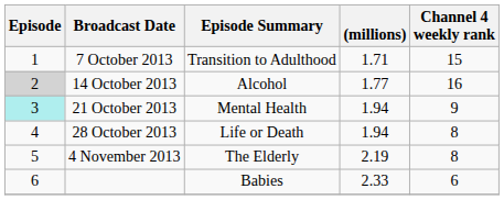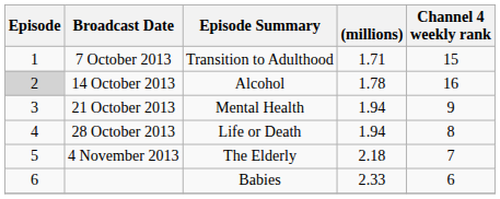 <table class=wikitable style="text-align:center">
 <tr>
 <th scope="col">Episode</th>
 <th scope="col">Broadcast Date</th>
 <th scope="col">Episode Summary</th>
 <th scope="col"><br>(millions)</th>
 <th scope="col">Channel 4<br>weekly rank</th>
 </tr>
 <tr>
 <td>1</td>
 <td>7 October 2013</td>
 <td>Transition to Adulthood</td>
 <td>1.71</td>
 <td>15</td>
 </tr>
 <tr>
 <td style="background: lightgrey;">2</td>
 <td>14 October 2013</td>
 <td>Alcohol</td>
-<td>1.77</td>
+<td>1.78</td>
 <td>16</td>
 </tr>
 <tr>
-<td style="background: paleturquoise;">3</td>
+<td>3</td>
 <td>21 October 2013</td>
 <td>Mental Health</td>
 <td>1.94</td>
 <td>9</td>
 </tr>
 <tr>
 <td>4</td>
 <td>28 October 2013</td>
 <td>Life or Death</td>
 <td>1.94</td>
 <td>8</td>
 </tr>
 <tr>
 <td>5</td>
 <td>4 November 2013</td>
 <td>The Elderly</td>
-<td>2.19</td>
-<td>8</td>
+<td>2.18</td>
+<td>7</td>
 </tr>
 <tr>
 <td>6</td>
 <td></td>
 <td>Babies</td>
 <td>2.33</td>
 <td>6</td>
 </tr>
 <tr>
 </tr>
 </table>
